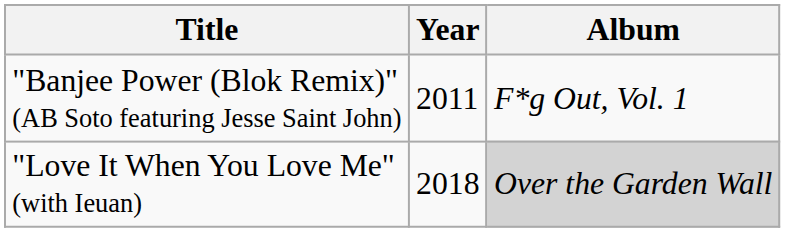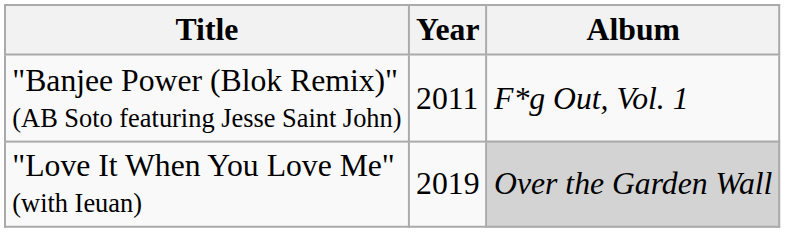 <table class="wikitable">
 <tr>
 <th>Title</th>
 <th>Year</th>
 <th>Album</th>
 </tr>
 <tr>
 <td>"Banjee Power (Blok Remix)"<br><small>(AB Soto featuring Jesse Saint John)</small></td>
 <td>2011</td>
 <td><em>F*g Out, Vol. 1</em></td>
 </tr>
 <tr>
 <td>"Love It When You Love Me"<br><small>(with Ieuan)</small></td>
-<td>2018</td>
+<td>2019</td>
 <td style="background: lightgrey;"><em>Over the Garden Wall</em></td>
 </tr>
 </table>
